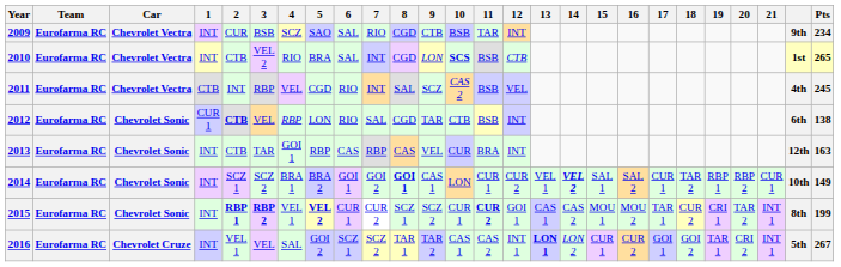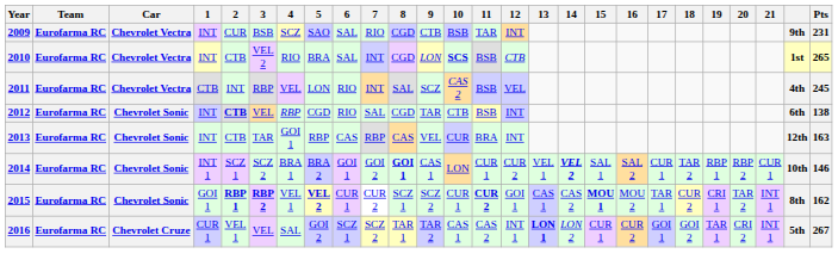 <table class="wikitable" style="text-align:center; font-size:85%">
 <tr>
 <th>Year</th>
 <th>Team</th>
 <th>Car</th>
 <th>1</th>
 <th>2</th>
 <th>3</th>
 <th>4</th>
 <th>5</th>
 <th>6</th>
 <th>7</th>
 <th>8</th>
 <th>9</th>
 <th>10</th>
 <th>11</th>
 <th>12</th>
 <th>13</th>
 <th>14</th>
 <th>15</th>
 <th>16</th>
 <th>17</th>
 <th>18</th>
 <th>19</th>
 <th>20</th>
 <th>21</th>
 <th></th>
 <th>Pts</th>
 </tr>
 <tr>
 <th><a href='#'>2009</a></th>
 <th><a href='#'>Eurofarma RC</a></th>
 <th><a href='#'>Chevrolet Vectra</a></th>
 <td style="background:#efcfff;"><a href='#'>INT</a><br></td>
 <td style="background:#dfffdf;"><a href='#'>CUR</a><br></td>
 <td style="background:#dfffdf;"><a href='#'>BSB</a><br></td>
 <td style="background:#FFFFBF;"><a href='#'>SCZ</a><br></td>
 <td style="background:#cfcfff;"><a href='#'>SAO</a><br></td>
 <td style="background:#DFFFDF;"><a href='#'>SAL</a><br></td>
 <td style="background:#DFFFDF;"><a href='#'>RIO</a><br></td>
 <td style="background:#cfcfff;"><a href='#'>CGD</a><br></td>
 <td style="background:#DFFFDF;"><a href='#'>CTB</a><br></td>
 <td style="background:#cfcfff;"><a href='#'>BSB</a><br></td>
 <td style="background:#DFFFDF;"><a href='#'>TAR</a><br></td>
 <td style="background:#FFDF9F;"><a href='#'>INT</a><br></td>
 <td></td>
 <td></td>
 <td></td>
 <td></td>
 <td></td>
 <td></td>
 <td></td>
 <td></td>
 <td></td>
 <th>9th</th>
-<th>234</th>
+<th>231</th>
 </tr>
 <tr>
 <th><a href='#'>2010</a></th>
 <th><a href='#'>Eurofarma RC</a></th>
 <th><a href='#'>Chevrolet Vectra</a></th>
 <td style="background:#FFFFBF;"><a href='#'>INT</a><br></td>
 <td style="background:#DFFFDF;"><a href='#'>CTB</a><br></td>
 <td style="background:#efcfff;"><a href='#'>VEL<br>2</a><br></td>
 <td style="background:#DFFFDF;"><a href='#'>RIO</a><br></td>
 <td style="background:#dfffdf;"><a href='#'>BRA</a><br></td>
 <td style="background:#DFFFDF;"><a href='#'>SAL</a><br></td>
 <td style="background:#cfcfff;"><a href='#'>INT</a><br></td>
 <td style="background:#efcfff;"><a href='#'>CGD</a><br></td>
 <td style="background:#FFFFBF;"><em><a href='#'>LON</a></em><br></td>
 <td style="background:#DFFFDF;"><strong><a href='#'>SCS</a></strong><br></td>
 <td style="background:#DFDFDF;"><a href='#'>BSB</a><br></td>
 <td style="background:#DFFFDF;"><em><a href='#'>CTB</a></em><br></td>
 <td></td>
 <td></td>
 <td></td>
 <td></td>
 <td></td>
 <td></td>
 <td></td>
 <td></td>
 <td></td>
 <td style="background:#ffffbf;"><strong>1st</strong></td>
 <td style="background:#ffffbf;"><strong>265</strong></td>
 </tr>
 <tr>
 <th><a href='#'>2011</a></th>
 <th><a href='#'>Eurofarma RC</a></th>
 <th><a href='#'>Chevrolet Vectra</a></th>
 <td style="background:#DFDFDF;"><a href='#'>CTB</a><br></td>
 <td style="background:#dfffdf;"><a href='#'>INT</a><br></td>
 <td style="background:#DFDFDF;"><a href='#'>RBP</a><br></td>
 <td style="background:#efcfff;"><a href='#'>VEL</a><br></td>
-<td style="background:#dfffdf;"><a href='#'>CGD</a><br></td>
+<td style="background:#dfffdf;"><a href='#'>LON</a><br></td>
 <td style="background:#dfffdf;"><a href='#'>RIO</a><br></td>
 <td style="background:#FFDF9F;"><a href='#'>INT</a><br></td>
 <td style="background:#DFDFDF;"><a href='#'>SAL</a><br></td>
 <td style="background:#DFFFDF;"><a href='#'>SCZ</a><br></td>
 <td style="background:#FFDF9F;"><em><a href='#'>CAS<br>2</a></em><br></td>
 <td style="background:#cfcfff;"><a href='#'>BSB</a><br></td>
 <td style="background:#cfcfff;"><a href='#'>VEL</a><br></td>
 <td></td>
 <td></td>
 <td></td>
 <td></td>
 <td></td>
 <td></td>
 <td></td>
 <td></td>
 <td></td>
 <th>4th</th>
 <th>245</th>
 </tr>
 <tr>
 <th><a href='#'>2012</a></th>
 <th><a href='#'>Eurofarma RC</a></th>
 <th><a href='#'>Chevrolet Sonic</a></th>
-<td style="background:#CFCFFF;"><a href='#'>CUR<br>1</a><br></td>
+<td style="background:#cfcfff;"><a href='#'>INT</a><br></td>
 <td style="background:#DFDFDF;"><strong><a href='#'>CTB</a><br></strong></td>
 <td style="background:#FFDF9F;"><a href='#'>VEL</a><br></td>
 <td style="background:#dfffdf;"><em><a href='#'>RBP</a></em><br></td>
-<td style="background:#dfffdf;"><a href='#'>LON</a><br></td>
+<td style="background:#dfffdf;"><a href='#'>CGD</a><br></td>
 <td style="background:#dfffdf;"><a href='#'>RIO</a><br></td>
 <td style="background:#dfffdf;"><a href='#'>SAL</a><br></td>
 <td style="background:#dfffdf;"><a href='#'>CGD</a><br></td>
 <td style="background:#dfffdf;"><a href='#'>TAR</a><br></td>
 <td style="background:#dfffdf;"><a href='#'>CTB</a><br></td>
 <td style="background:#FFFFBF;"><a href='#'>BSB</a><br></td>
 <td style="background:#cfcfff;"><a href='#'>INT</a><br></td>
 <td></td>
 <td></td>
 <td></td>
 <td></td>
 <td></td>
 <td></td>
 <td></td>
 <td></td>
 <td></td>
 <th>6th</th>
 <th>138</th>
 </tr>
 <tr>
 <th><a href='#'>2013</a></th>
 <th><a href='#'>Eurofarma RC</a></th>
 <th><a href='#'>Chevrolet Sonic</a></th>
 <td style="background:#dfffdf;"><a href='#'>INT</a><br></td>
 <td style="background:#dfffdf;"><a href='#'>CTB</a><br></td>
 <td style="background:#dfffdf;"><a href='#'>TAR</a><br></td>
 <td style="background:#DFFFDF;"><a href='#'>GOI<br>1</a><br></td>
 <td style="background:#DFFFDF;"><a href='#'>RBP</a><br></td>
 <td style="background:#dfffdf;"><a href='#'>CAS</a><br></td>
 <td style="background:#DFDFDF;"><a href='#'>RBP</a><br></td>
 <td style="background:#FFDF9F;"><a href='#'>CAS</a><br></td>
 <td style="background:#dfffdf;"><a href='#'>VEL</a><br></td>
 <td style="background:#cfcfff;"><a href='#'>CUR</a><br></td>
 <td style="background:#dfffdf;"><a href='#'>BRA</a><br></td>
 <td style="background:#dfffdf;"><a href='#'>INT</a><br></td>
 <td></td>
 <td></td>
 <td></td>
 <td></td>
 <td></td>
 <td></td>
 <td></td>
 <td></td>
 <td></td>
 <th>12th</th>
 <th>163</th>
 </tr>
 <tr>
 <th><a href='#'>2014</a></th>
 <th><a href='#'>Eurofarma RC</a></th>
 <th><a href='#'>Chevrolet Sonic</a></th>
-<td style="background:#efcfff;"><a href='#'>INT</a><br></td>
+<td style="background:#efcfff;"><a href='#'>INT<br>1</a><br></td>
 <td style="background:#efcfff;"><a href='#'>SCZ<br>1</a><br></td>
 <td style="background:#DFFFDF;"><a href='#'>SCZ<br>2</a><br></td>
 <td style="background:#DFFFDF;"><a href='#'>BRA<br>1</a><br></td>
 <td style="background:#cfcfff;"><a href='#'>BRA<br>2</a><br></td>
 <td style="background:#efcfff;"><a href='#'>GOI<br>1</a><br></td>
 <td style="background:#DFFFDF;"><a href='#'>GOI<br>2</a><br></td>
 <td style="background:#DFFFDF;"><strong><a href='#'>GOI<br>1</a><br></strong></td>
 <td style="background:#DFFFDF;"><a href='#'>CAS<br>1</a><br></td>
 <td style="background:#FFDF9F;"><a href='#'>LON</a><br></td>
 <td style="background:#DFFFDF;"><a href='#'>CUR<br>1</a><br></td>
 <td style="background:#DFFFDF;"><a href='#'>CUR<br>2</a><br></td>
 <td style="background:#DFFFDF;"><a href='#'>VEL<br>1</a><br></td>
 <td style="background:#DFFFDF;"><strong><em><a href='#'>VEL<br>2</a></em><br></strong></td>
 <td style="background:#DFFFDF;"><a href='#'>SAL<br>1</a><br></td>
 <td style="background:#FFDF9F;"><a href='#'>SAL<br>2</a><br></td>
 <td style="background:#DFFFDF;"><a href='#'>CUR<br>1</a><br></td>
 <td style="background:#DFFFDF;"><a href='#'>TAR<br>2</a><br></td>
 <td style="background:#DFFFDF;"><a href='#'>RBP<br>1</a><br></td>
 <td style="background:#DFFFDF;"><a href='#'>RBP<br>2</a><br></td>
 <td style="background:#DFFFDF;"><a href='#'>CUR<br>1</a><br></td>
 <th>10th</th>
-<th>149</th>
+<th>146</th>
 </tr>
 <tr>
 <th><a href='#'>2015</a></th>
 <th><a href='#'>Eurofarma RC</a></th>
 <th><a href='#'>Chevrolet Sonic</a></th>
-<td style="background:#dfffdf;"><a href='#'>INT</a><br></td>
+<td style="background:#DFFFDF;"><a href='#'>GOI<br>1</a><br></td>
 <td style="background:#DFFFDF;"><strong><a href='#'>RBP<br>1</a></strong><br></td>
 <td style="background:#efcfff;"><strong><a href='#'>RBP<br>2</a><br></strong></td>
 <td style="background:#DFFFDF;"><a href='#'>VEL<br>1</a><br></td>
 <td style="background:#FFFFBF;"><strong><a href='#'>VEL<br>2</a></strong><br></td>
 <td style="background:#efcfff;"><a href='#'>CUR<br>1</a><br></td>
 <td style="background:#FFFFFF;"><a href='#'>CUR<br>2</a><br></td>
 <td style="background:#DFFFDF;"><a href='#'>SCZ<br>1</a><br></td>
 <td style="background:#DFFFDF;"><a href='#'>SCZ<br>2</a><br></td>
 <td style="background:#DFFFDF;"><a href='#'>CUR<br>1</a><br></td>
 <td style="background:#DFFFDF;"><strong><a href='#'>CUR<br>2</a></strong><br></td>
 <td style="background:#DFFFDF;"><a href='#'>GOI<br>1</a><br></td>
 <td style="background:#CFCFFF;"><a href='#'>CAS<br>1</a><br></td>
 <td style="background:#DFFFDF;"><a href='#'>CAS<br>2</a><br></td>
-<td style="background:#DFFFDF;"><a href='#'>MOU<br>1</a><br></td>
+<td style="background:#DFFFDF;"><strong><a href='#'>MOU<br>1</a><br></strong></td>
 <td style="background:#DFFFDF;"><a href='#'>MOU<br>2</a><br></td>
 <td style="background:#DFFFDF;"><a href='#'>TAR<br>1</a><br></td>
 <td style="background:#FFFFBF;"><a href='#'>CUR<br>2</a><br></td>
 <td style="background:#efcfff;"><a href='#'>CRI<br>1</a><br></td>
 <td style="background:#DFFFDF;"><a href='#'>TAR<br>2</a><br></td>
 <td style="background:#efcfff;"><a href='#'>INT<br>1</a><br></td>
 <th>8th</th>
-<th>199</th>
+<th>162</th>
 </tr>
 <tr>
 <th><a href='#'>2016</a></th>
 <th><a href='#'>Eurofarma RC</a></th>
 <th><a href='#'>Chevrolet Cruze</a></th>
-<td style="background:#cfcfff;"><a href='#'>INT</a><br></td>
+<td style="background:#CFCFFF;"><a href='#'>CUR<br>1</a><br></td>
 <td style="background:#DFFFDF;"><a href='#'>VEL<br>1</a><br></td>
 <td style="background:#efcfff;"><a href='#'>VEL</a><br></td>
 <td style="background:#dfffdf;"><a href='#'>SAL</a><br></td>
 <td style="background:#CFCFFF;"><a href='#'>GOI<br>2</a><br></td>
 <td style="background:#CFCFFF;"><a href='#'>SCZ<br>1</a><br></td>
 <td style="background:#FFFFBF;"><a href='#'>SCZ<br>2</a><br></td>
 <td style="background:#FFFFBF;"><a href='#'>TAR<br>1</a><br></td>
 <td style="background:#CFCFFF;"><a href='#'>TAR<br>2</a><br></td>
 <td style="background:#DFFFDF;"><a href='#'>CAS<br>1</a><br></td>
 <td style="background:#DFFFDF;"><a href='#'>CAS<br>2</a><br></td>
 <td style="background:#DFFFDF;"><a href='#'>INT<br>1</a><br></td>
 <td style="background:#CFCFFF;"><strong><a href='#'>LON<br>1</a></strong><br></td>
 <td style="background:#DFFFDF;"><em><a href='#'>LON<br>2</a></em><br></td>
 <td style="background:#efcfff;"><a href='#'>CUR<br>1</a><br></td>
 <td style="background:#FFDF9F;"><a href='#'>CUR<br>2</a><br></td>
 <td style="background:#CFCFFF;"><a href='#'>GOI<br>1</a><br></td>
 <td style="background:#DFFFDF;"><a href='#'>GOI<br>2</a><br></td>
 <td style="background:#efcfff;"><a href='#'>TAR<br>1</a><br></td>
 <td style="background:#DFFFDF;"><a href='#'>CRI<br>2</a><br></td>
 <td style="background:#efcfff;"><a href='#'>INT<br>1</a><br></td>
 <th>5th</th>
 <th>267</th>
 </tr>
 </table>
